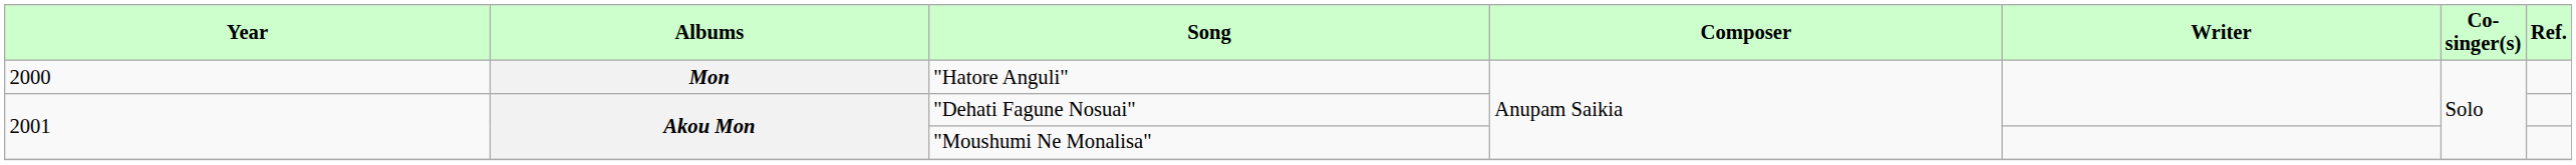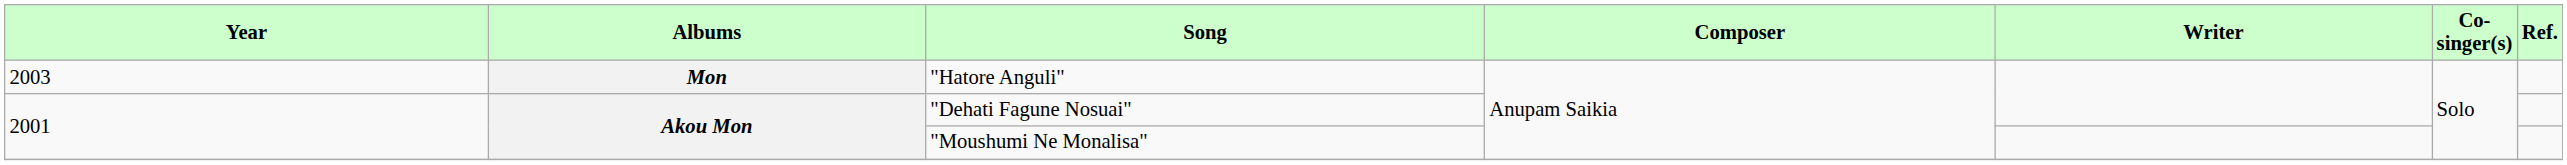 <table class="wikitable plainrowheaders" style="width:100%;" textcolor:#000;">
 <tr style="background:#cfc; text-align:center;">
 <td scope="col" style="width:20%;"><strong>Year</strong></td>
 <td scope="col" style="width:18%;"><strong>Albums</strong></td>
 <td scope="col" style="width:23%;"><strong>Song</strong></td>
 <td scope="col" style="width:21%;"><strong>Composer</strong></td>
 <td scope="col" style="width:21%;"><strong>Writer</strong></td>
 <td scope="col" style="width:21%;"><strong>Co-singer(s)</strong></td>
 <td scope="col" style="width:1%;"><strong>Ref.</strong></td>
 </tr>
 <tr>
-<td>2000</td>
+<td>2003</td>
 <th><em>Mon</em></th>
 <td>"Hatore Anguli"</td>
 <td rowspan="3">Anupam Saikia</td>
 <td rowspan="2"></td>
 <td rowspan="3">Solo</td>
 <td></td>
 </tr>
 <tr>
 <td rowspan="2">2001</td>
 <th rowspan="2"><em>Akou Mon</em></th>
 <td>"Dehati Fagune Nosuai"</td>
 <td></td>
 </tr>
 <tr>
 <td>"Moushumi Ne Monalisa"</td>
 <td></td>
 <td></td>
 </tr>
 <tr>
 </tr>
 </table>
